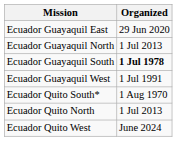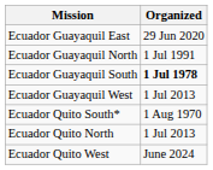 <table class="wikitable sortable">
 <tr>
 <th>Mission</th>
 <th data-sort-type=date>Organized</th>
 </tr>
 <tr>
 <td>Ecuador Guayaquil East</td>
 <td>29 Jun 2020</td>
 </tr>
 <tr>
 <td>Ecuador Guayaquil North</td>
-<td>1 Jul 2013</td>
+<td>1 Jul 1991</td>
 </tr>
 <tr>
 <td>Ecuador Guayaquil South</td>
 <td><strong>1 Jul 1978</strong></td>
 </tr>
 <tr>
 <td>Ecuador Guayaquil West</td>
-<td>1 Jul 1991</td>
+<td>1 Jul 2013</td>
 </tr>
 <tr>
 <td>Ecuador Quito South*</td>
 <td>1 Aug 1970</td>
 </tr>
 <tr>
 <td>Ecuador Quito North</td>
 <td>1 Jul 2013</td>
 </tr>
 <tr>
 <td>Ecuador Quito West</td>
 <td>June 2024</td>
 </tr>
 </table>
